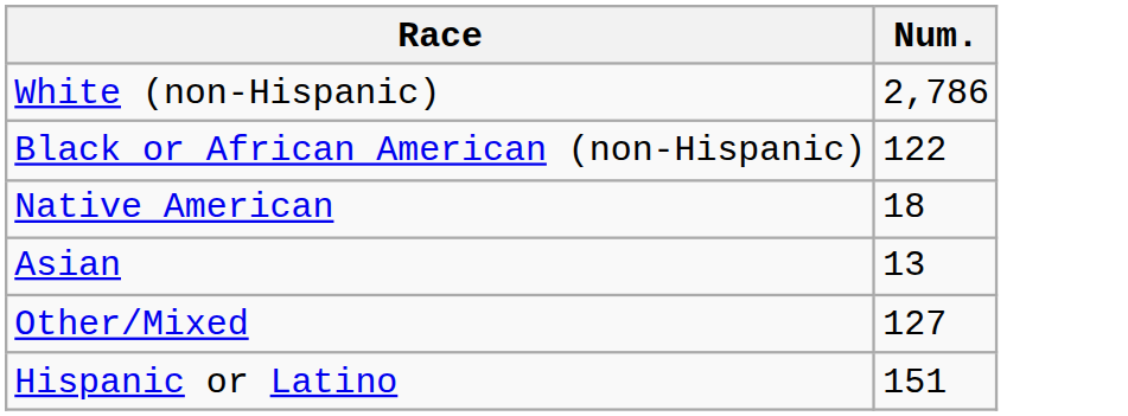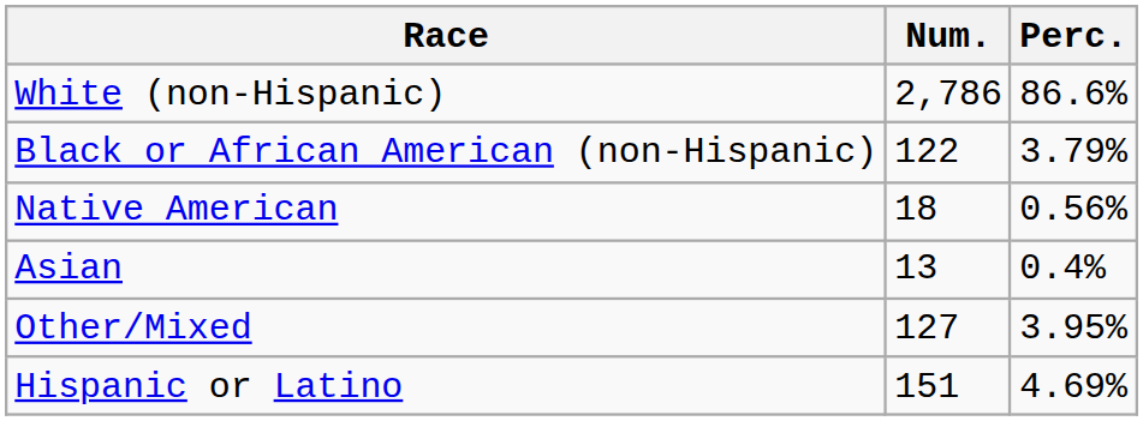 <table class="wikitable">
 <tr>
 <th>Race</th>
 <th>Num.</th>
+<th>Perc.</th>
 </tr>
 <tr>
 <td><a href='#'>White</a> (non-Hispanic)</td>
 <td>2,786</td>
+<td>86.6%</td>
 </tr>
 <tr>
 <td><a href='#'>Black or African American</a> (non-Hispanic)</td>
 <td>122</td>
+<td>3.79%</td>
 </tr>
 <tr>
 <td><a href='#'>Native American</a></td>
 <td>18</td>
+<td>0.56%</td>
 </tr>
 <tr>
 <td><a href='#'>Asian</a></td>
 <td>13</td>
+<td>0.4%</td>
 </tr>
 <tr>
 <td><a href='#'>Other/Mixed</a></td>
 <td>127</td>
+<td>3.95%</td>
 </tr>
 <tr>
 <td><a href='#'>Hispanic</a> or <a href='#'>Latino</a></td>
 <td>151</td>
+<td>4.69%</td>
 </tr>
 </table>
